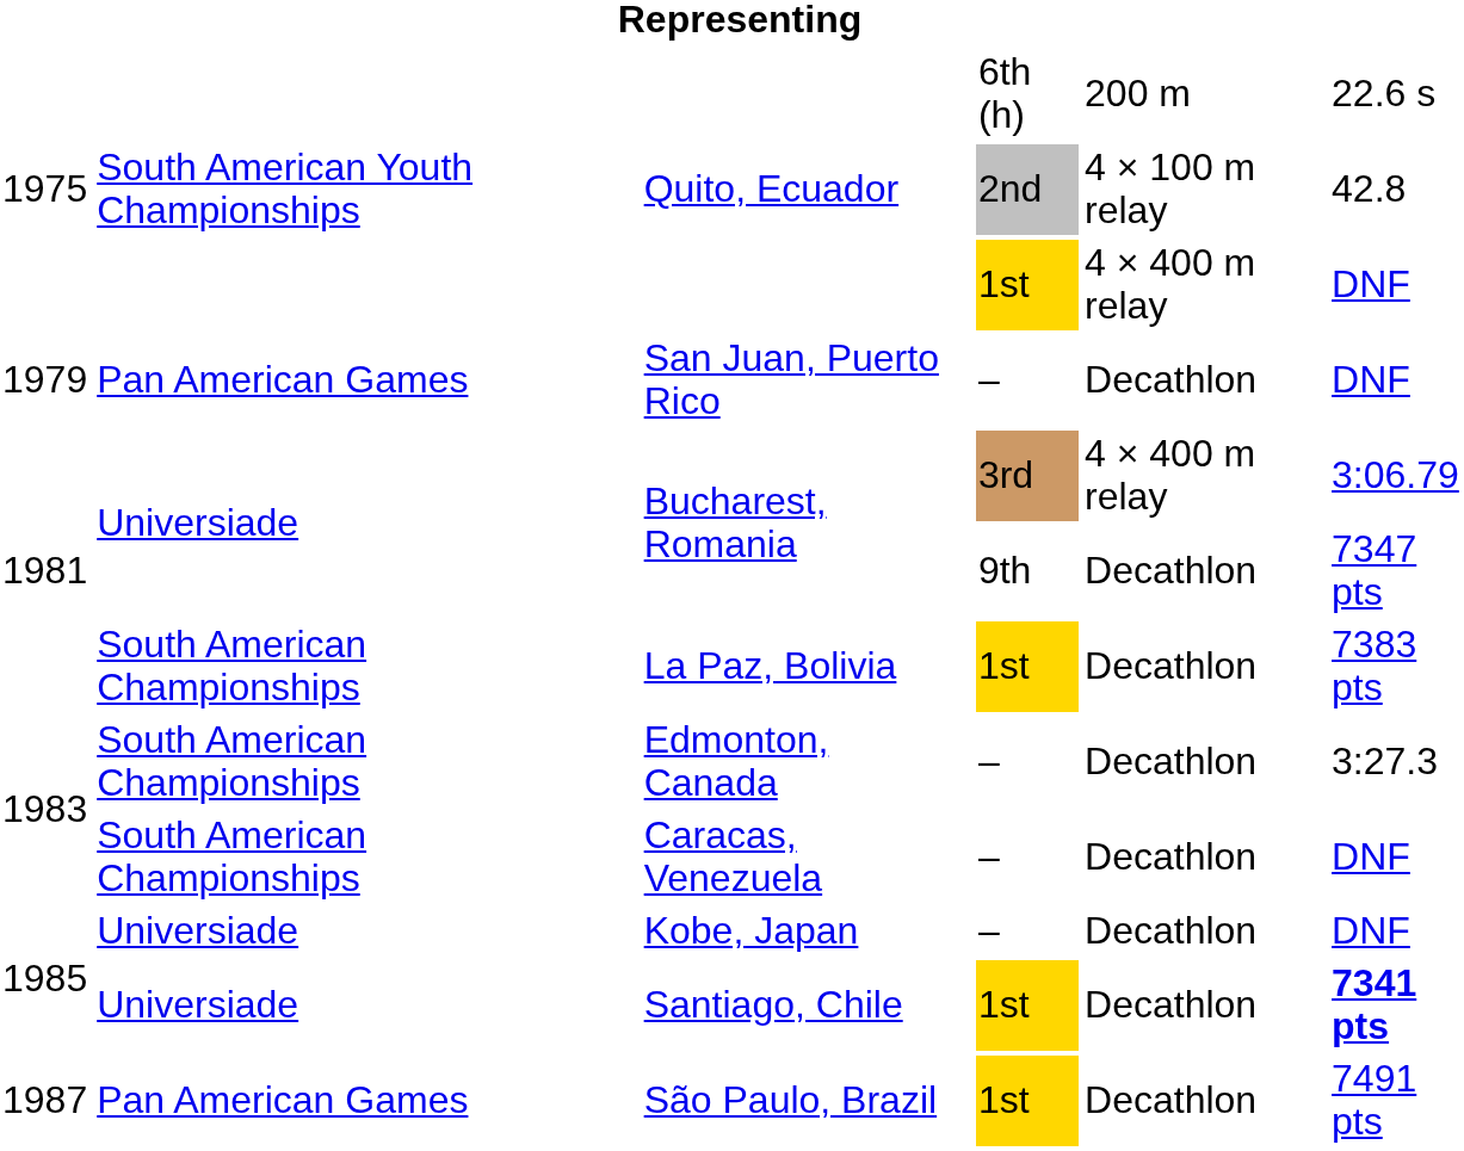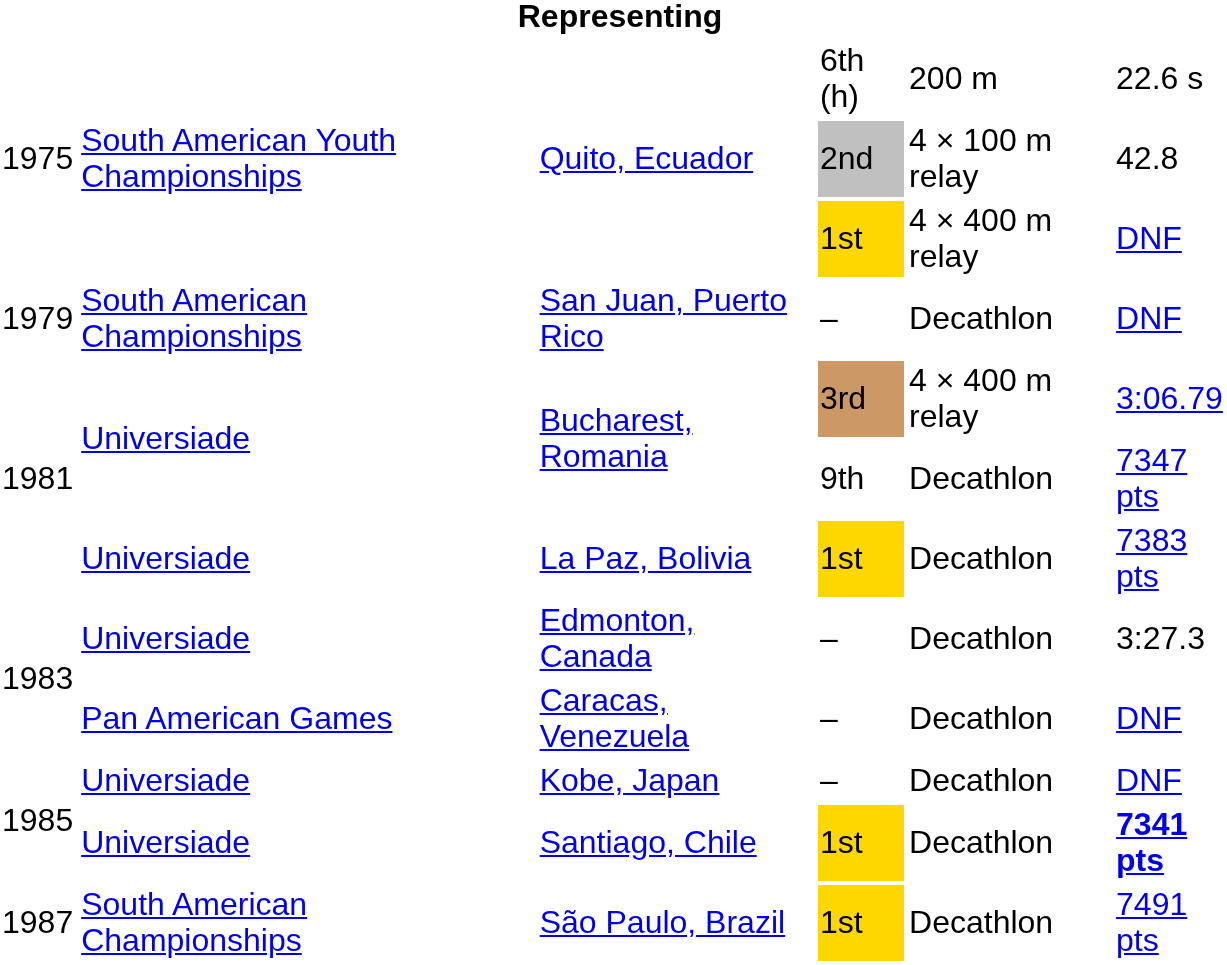 <table>
 <tr>
 <th colspan="6">Representing </th>
 </tr>
 <tr>
 <td rowspan=3>1975</td>
 <td rowspan=3><a href='#'>South American Youth Championships</a></td>
 <td rowspan=3><a href='#'>Quito, Ecuador</a></td>
 <td>6th (h)</td>
 <td>200 m</td>
 <td>22.6 s</td>
 </tr>
 <tr>
 <td bgcolor=silver>2nd</td>
 <td>4 × 100 m relay</td>
 <td>42.8</td>
 </tr>
 <tr>
 <td bgcolor=gold>1st</td>
 <td>4 × 400 m relay</td>
 <td><a href='#'>DNF</a></td>
 </tr>
 <tr>
 <td>1979</td>
-<td><a href='#'>Pan American Games</a></td>
+<td><a href='#'>South American Championships</a></td>
 <td><a href='#'>San Juan, Puerto Rico</a></td>
 <td>–</td>
 <td>Decathlon</td>
 <td><a href='#'>DNF</a></td>
 </tr>
 <tr>
 <td rowspan=3>1981</td>
 <td rowspan=2><a href='#'>Universiade</a></td>
 <td rowspan=2><a href='#'>Bucharest, Romania</a></td>
 <td bgcolor=cc9966>3rd</td>
 <td>4 × 400 m relay</td>
 <td><a href='#'>3:06.79</a></td>
 </tr>
 <tr>
 <td>9th</td>
 <td>Decathlon</td>
 <td><a href='#'>7347 pts</a></td>
 </tr>
 <tr>
-<td><a href='#'>South American Championships</a></td>
+<td><a href='#'>Universiade</a></td>
 <td><a href='#'>La Paz, Bolivia</a></td>
 <td bgcolor=gold>1st</td>
 <td>Decathlon</td>
 <td><a href='#'>7383 pts</a></td>
 </tr>
 <tr>
 <td rowspan=2>1983</td>
-<td><a href='#'>South American Championships</a></td>
+<td><a href='#'>Universiade</a></td>
 <td><a href='#'>Edmonton, Canada</a></td>
 <td>–</td>
 <td>Decathlon</td>
 <td>3:27.3</td>
 </tr>
 <tr>
-<td><a href='#'>South American Championships</a></td>
+<td><a href='#'>Pan American Games</a></td>
 <td><a href='#'>Caracas, Venezuela</a></td>
 <td>–</td>
 <td>Decathlon</td>
 <td><a href='#'>DNF</a></td>
 </tr>
 <tr>
 <td rowspan=2>1985</td>
 <td><a href='#'>Universiade</a></td>
 <td><a href='#'>Kobe, Japan</a></td>
 <td>–</td>
 <td>Decathlon</td>
 <td><a href='#'>DNF</a></td>
 </tr>
 <tr>
 <td><a href='#'>Universiade</a></td>
 <td><a href='#'>Santiago, Chile</a></td>
 <td bgcolor=gold>1st</td>
 <td>Decathlon</td>
 <td><strong><a href='#'>7341 pts</a></strong></td>
 </tr>
 <tr>
 <td>1987</td>
-<td><a href='#'>Pan American Games</a></td>
+<td><a href='#'>South American Championships</a></td>
 <td><a href='#'>São Paulo, Brazil</a></td>
 <td bgcolor=gold>1st</td>
 <td>Decathlon</td>
 <td><a href='#'>7491 pts</a></td>
 </tr>
 </table>
